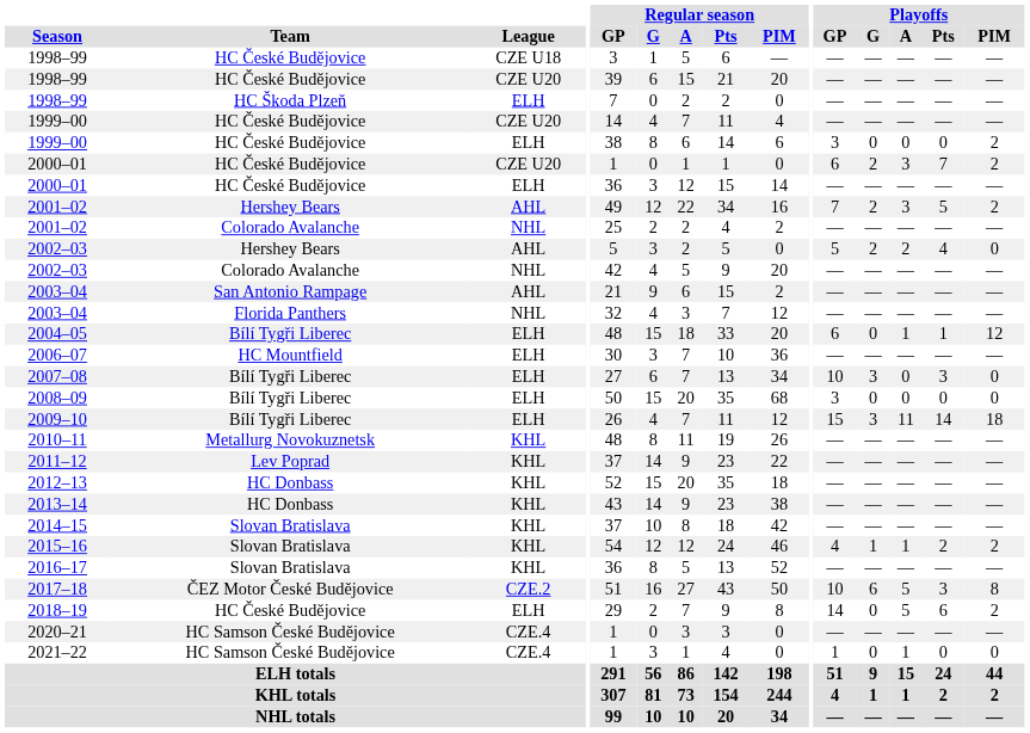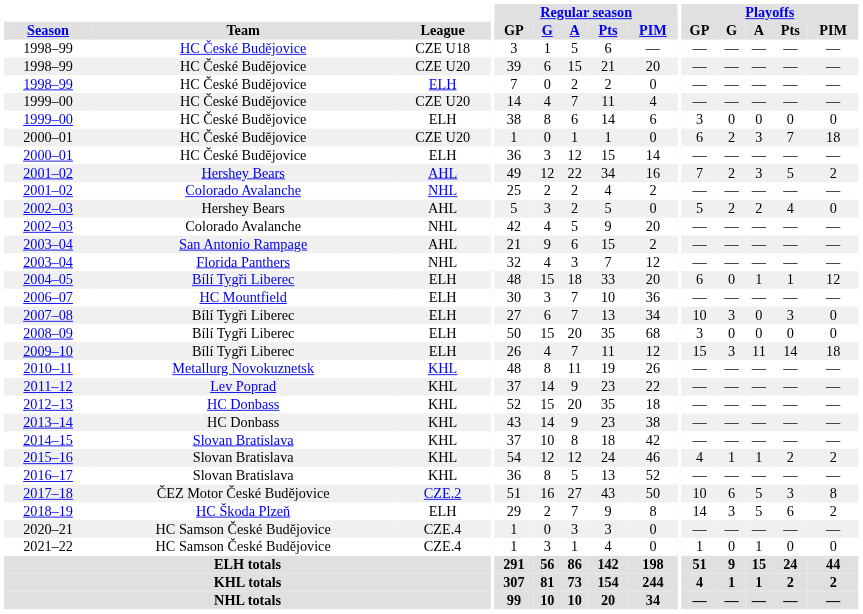 <table border="0" cellpadding="1" cellspacing="0" style="text-align:center; width:60em">
 <tr bgcolor="#e0e0e0">
 <th colspan="3" bgcolor="#ffffff"></th>
 <th rowspan="100" bgcolor="#ffffff"></th>
 <th colspan="5"><a href='#'>Regular season</a></th>
 <th rowspan="100" bgcolor="#ffffff"></th>
 <th colspan="5"><a href='#'>Playoffs</a></th>
 </tr>
 <tr bgcolor="#e0e0e0">
 <th><a href='#'>Season</a></th>
 <th>Team</th>
 <th>League</th>
 <th>GP</th>
 <th><a href='#'>G</a></th>
 <th><a href='#'>A</a></th>
 <th><a href='#'>Pts</a></th>
 <th><a href='#'>PIM</a></th>
 <th>GP</th>
 <th>G</th>
 <th>A</th>
 <th>Pts</th>
 <th>PIM</th>
 </tr>
 <tr>
 <td>1998–99</td>
 <td><a href='#'>HC České Budějovice</a></td>
 <td>CZE U18</td>
 <td>3</td>
 <td>1</td>
 <td>5</td>
 <td>6</td>
 <td>—</td>
 <td>—</td>
 <td>—</td>
 <td>—</td>
 <td>—</td>
 <td>—</td>
 </tr>
 <tr bgcolor="#f0f0f0">
 <td>1998–99</td>
 <td>HC České Budějovice</td>
 <td>CZE U20</td>
 <td>39</td>
 <td>6</td>
 <td>15</td>
 <td>21</td>
 <td>20</td>
 <td>—</td>
 <td>—</td>
 <td>—</td>
 <td>—</td>
 <td>—</td>
 </tr>
 <tr>
 <td><a href='#'>1998–99</a></td>
-<td><a href='#'>HC Škoda Plzeň</a></td>
+<td>HC České Budějovice</td>
 <td><a href='#'>ELH</a></td>
 <td>7</td>
 <td>0</td>
 <td>2</td>
 <td>2</td>
 <td>0</td>
 <td>—</td>
 <td>—</td>
 <td>—</td>
 <td>—</td>
 <td>—</td>
 </tr>
 <tr bgcolor="#f0f0f0">
 <td>1999–00</td>
 <td>HC České Budějovice</td>
 <td>CZE U20</td>
 <td>14</td>
 <td>4</td>
 <td>7</td>
 <td>11</td>
 <td>4</td>
 <td>—</td>
 <td>—</td>
 <td>—</td>
 <td>—</td>
 <td>—</td>
 </tr>
 <tr>
 <td><a href='#'>1999–00</a></td>
 <td>HC České Budějovice</td>
 <td>ELH</td>
 <td>38</td>
 <td>8</td>
 <td>6</td>
 <td>14</td>
 <td>6</td>
 <td>3</td>
 <td>0</td>
 <td>0</td>
 <td>0</td>
-<td>2</td>
+<td>0</td>
 </tr>
 <tr bgcolor="#f0f0f0">
 <td>2000–01</td>
 <td>HC České Budějovice</td>
 <td>CZE U20</td>
 <td>1</td>
 <td>0</td>
 <td>1</td>
 <td>1</td>
 <td>0</td>
 <td>6</td>
 <td>2</td>
 <td>3</td>
 <td>7</td>
-<td>2</td>
+<td>18</td>
 </tr>
 <tr>
 <td><a href='#'>2000–01</a></td>
 <td>HC České Budějovice</td>
 <td>ELH</td>
 <td>36</td>
 <td>3</td>
 <td>12</td>
 <td>15</td>
 <td>14</td>
 <td>—</td>
 <td>—</td>
 <td>—</td>
 <td>—</td>
 <td>—</td>
 </tr>
 <tr bgcolor="#f0f0f0">
 <td><a href='#'>2001–02</a></td>
 <td><a href='#'>Hershey Bears</a></td>
 <td><a href='#'>AHL</a></td>
 <td>49</td>
 <td>12</td>
 <td>22</td>
 <td>34</td>
 <td>16</td>
 <td>7</td>
 <td>2</td>
 <td>3</td>
 <td>5</td>
 <td>2</td>
 </tr>
 <tr>
 <td><a href='#'>2001–02</a></td>
 <td><a href='#'>Colorado Avalanche</a></td>
 <td><a href='#'>NHL</a></td>
 <td>25</td>
 <td>2</td>
 <td>2</td>
 <td>4</td>
 <td>2</td>
 <td>—</td>
 <td>—</td>
 <td>—</td>
 <td>—</td>
 <td>—</td>
 </tr>
 <tr bgcolor="#f0f0f0">
 <td><a href='#'>2002–03</a></td>
 <td>Hershey Bears</td>
 <td>AHL</td>
 <td>5</td>
 <td>3</td>
 <td>2</td>
 <td>5</td>
 <td>0</td>
 <td>5</td>
 <td>2</td>
 <td>2</td>
 <td>4</td>
 <td>0</td>
 </tr>
 <tr>
 <td><a href='#'>2002–03</a></td>
 <td>Colorado Avalanche</td>
 <td>NHL</td>
 <td>42</td>
 <td>4</td>
 <td>5</td>
 <td>9</td>
 <td>20</td>
 <td>—</td>
 <td>—</td>
 <td>—</td>
 <td>—</td>
 <td>—</td>
 </tr>
 <tr bgcolor="#f0f0f0">
 <td><a href='#'>2003–04</a></td>
 <td><a href='#'>San Antonio Rampage</a></td>
 <td>AHL</td>
 <td>21</td>
 <td>9</td>
 <td>6</td>
 <td>15</td>
 <td>2</td>
 <td>—</td>
 <td>—</td>
 <td>—</td>
 <td>—</td>
 <td>—</td>
 </tr>
 <tr>
 <td><a href='#'>2003–04</a></td>
 <td><a href='#'>Florida Panthers</a></td>
 <td>NHL</td>
 <td>32</td>
 <td>4</td>
 <td>3</td>
 <td>7</td>
 <td>12</td>
 <td>—</td>
 <td>—</td>
 <td>—</td>
 <td>—</td>
 <td>—</td>
 </tr>
 <tr bgcolor="#f0f0f0">
 <td><a href='#'>2004–05</a></td>
 <td><a href='#'>Bílí Tygři Liberec</a></td>
 <td>ELH</td>
 <td>48</td>
 <td>15</td>
 <td>18</td>
 <td>33</td>
 <td>20</td>
 <td>6</td>
 <td>0</td>
 <td>1</td>
 <td>1</td>
 <td>12</td>
 </tr>
 <tr>
 <td><a href='#'>2006–07</a></td>
 <td><a href='#'>HC Mountfield</a></td>
 <td>ELH</td>
 <td>30</td>
 <td>3</td>
 <td>7</td>
 <td>10</td>
 <td>36</td>
 <td>—</td>
 <td>—</td>
 <td>—</td>
 <td>—</td>
 <td>—</td>
 </tr>
 <tr bgcolor="#f0f0f0">
 <td><a href='#'>2007–08</a></td>
 <td>Bílí Tygři Liberec</td>
 <td>ELH</td>
 <td>27</td>
 <td>6</td>
 <td>7</td>
 <td>13</td>
 <td>34</td>
 <td>10</td>
 <td>3</td>
 <td>0</td>
 <td>3</td>
 <td>0</td>
 </tr>
 <tr>
 <td><a href='#'>2008–09</a></td>
 <td>Bílí Tygři Liberec</td>
 <td>ELH</td>
 <td>50</td>
 <td>15</td>
 <td>20</td>
 <td>35</td>
 <td>68</td>
 <td>3</td>
 <td>0</td>
 <td>0</td>
 <td>0</td>
 <td>0</td>
 </tr>
 <tr bgcolor="#f0f0f0">
 <td><a href='#'>2009–10</a></td>
 <td>Bílí Tygři Liberec</td>
 <td>ELH</td>
 <td>26</td>
 <td>4</td>
 <td>7</td>
 <td>11</td>
 <td>12</td>
 <td>15</td>
 <td>3</td>
 <td>11</td>
 <td>14</td>
 <td>18</td>
 </tr>
 <tr>
 <td><a href='#'>2010–11</a></td>
 <td><a href='#'>Metallurg Novokuznetsk</a></td>
 <td><a href='#'>KHL</a></td>
 <td>48</td>
 <td>8</td>
 <td>11</td>
 <td>19</td>
 <td>26</td>
 <td>—</td>
 <td>—</td>
 <td>—</td>
 <td>—</td>
 <td>—</td>
 </tr>
 <tr bgcolor="#f0f0f0">
 <td><a href='#'>2011–12</a></td>
 <td><a href='#'>Lev Poprad</a></td>
 <td>KHL</td>
 <td>37</td>
 <td>14</td>
 <td>9</td>
 <td>23</td>
 <td>22</td>
 <td>—</td>
 <td>—</td>
 <td>—</td>
 <td>—</td>
 <td>—</td>
 </tr>
 <tr>
 <td><a href='#'>2012–13</a></td>
 <td><a href='#'>HC Donbass</a></td>
 <td>KHL</td>
 <td>52</td>
 <td>15</td>
 <td>20</td>
 <td>35</td>
 <td>18</td>
 <td>—</td>
 <td>—</td>
 <td>—</td>
 <td>—</td>
 <td>—</td>
 </tr>
 <tr bgcolor="#f0f0f0">
 <td><a href='#'>2013–14</a></td>
 <td>HC Donbass</td>
 <td>KHL</td>
 <td>43</td>
 <td>14</td>
 <td>9</td>
 <td>23</td>
 <td>38</td>
 <td>—</td>
 <td>—</td>
 <td>—</td>
 <td>—</td>
 <td>—</td>
 </tr>
 <tr>
 <td><a href='#'>2014–15</a></td>
 <td><a href='#'>Slovan Bratislava</a></td>
 <td>KHL</td>
 <td>37</td>
 <td>10</td>
 <td>8</td>
 <td>18</td>
 <td>42</td>
 <td>—</td>
 <td>—</td>
 <td>—</td>
 <td>—</td>
 <td>—</td>
 </tr>
 <tr bgcolor="#f0f0f0">
 <td><a href='#'>2015–16</a></td>
 <td>Slovan Bratislava</td>
 <td>KHL</td>
 <td>54</td>
 <td>12</td>
 <td>12</td>
 <td>24</td>
 <td>46</td>
 <td>4</td>
 <td>1</td>
 <td>1</td>
 <td>2</td>
 <td>2</td>
 </tr>
 <tr>
 <td><a href='#'>2016–17</a></td>
 <td>Slovan Bratislava</td>
 <td>KHL</td>
 <td>36</td>
 <td>8</td>
 <td>5</td>
 <td>13</td>
 <td>52</td>
 <td>—</td>
 <td>—</td>
 <td>—</td>
 <td>—</td>
 <td>—</td>
 </tr>
 <tr bgcolor="#f0f0f0">
 <td><a href='#'>2017–18</a></td>
 <td>ČEZ Motor České Budějovice</td>
 <td><a href='#'>CZE.2</a></td>
 <td>51</td>
 <td>16</td>
 <td>27</td>
 <td>43</td>
 <td>50</td>
 <td>10</td>
 <td>6</td>
 <td>5</td>
 <td>3</td>
 <td>8</td>
 </tr>
 <tr>
 <td><a href='#'>2018–19</a></td>
-<td>HC České Budějovice</td>
+<td><a href='#'>HC Škoda Plzeň</a></td>
 <td>ELH</td>
 <td>29</td>
 <td>2</td>
 <td>7</td>
 <td>9</td>
 <td>8</td>
 <td>14</td>
-<td>0</td>
+<td>3</td>
 <td>5</td>
 <td>6</td>
 <td>2</td>
 </tr>
 <tr bgcolor="#f0f0f0">
 <td>2020–21</td>
 <td>HC Samson České Budějovice</td>
 <td>CZE.4</td>
 <td>1</td>
 <td>0</td>
 <td>3</td>
 <td>3</td>
 <td>0</td>
 <td>—</td>
 <td>—</td>
 <td>—</td>
 <td>—</td>
 <td>—</td>
 </tr>
 <tr>
 <td>2021–22</td>
 <td>HC Samson České Budějovice</td>
 <td>CZE.4</td>
 <td>1</td>
 <td>3</td>
 <td>1</td>
 <td>4</td>
 <td>0</td>
 <td>1</td>
 <td>0</td>
 <td>1</td>
 <td>0</td>
 <td>0</td>
 </tr>
 <tr bgcolor="#e0e0e0">
 <th colspan="3">ELH totals</th>
 <th>291</th>
 <th>56</th>
 <th>86</th>
 <th>142</th>
 <th>198</th>
 <th>51</th>
 <th>9</th>
 <th>15</th>
 <th>24</th>
 <th>44</th>
 </tr>
 <tr bgcolor="#e0e0e0">
 <th colspan="3">KHL totals</th>
 <th>307</th>
 <th>81</th>
 <th>73</th>
 <th>154</th>
 <th>244</th>
 <th>4</th>
 <th>1</th>
 <th>1</th>
 <th>2</th>
 <th>2</th>
 </tr>
 <tr bgcolor="#e0e0e0">
 <th colspan="3">NHL totals</th>
 <th>99</th>
 <th>10</th>
 <th>10</th>
 <th>20</th>
 <th>34</th>
 <th>—</th>
 <th>—</th>
 <th>—</th>
 <th>—</th>
 <th>—</th>
 </tr>
 </table>
